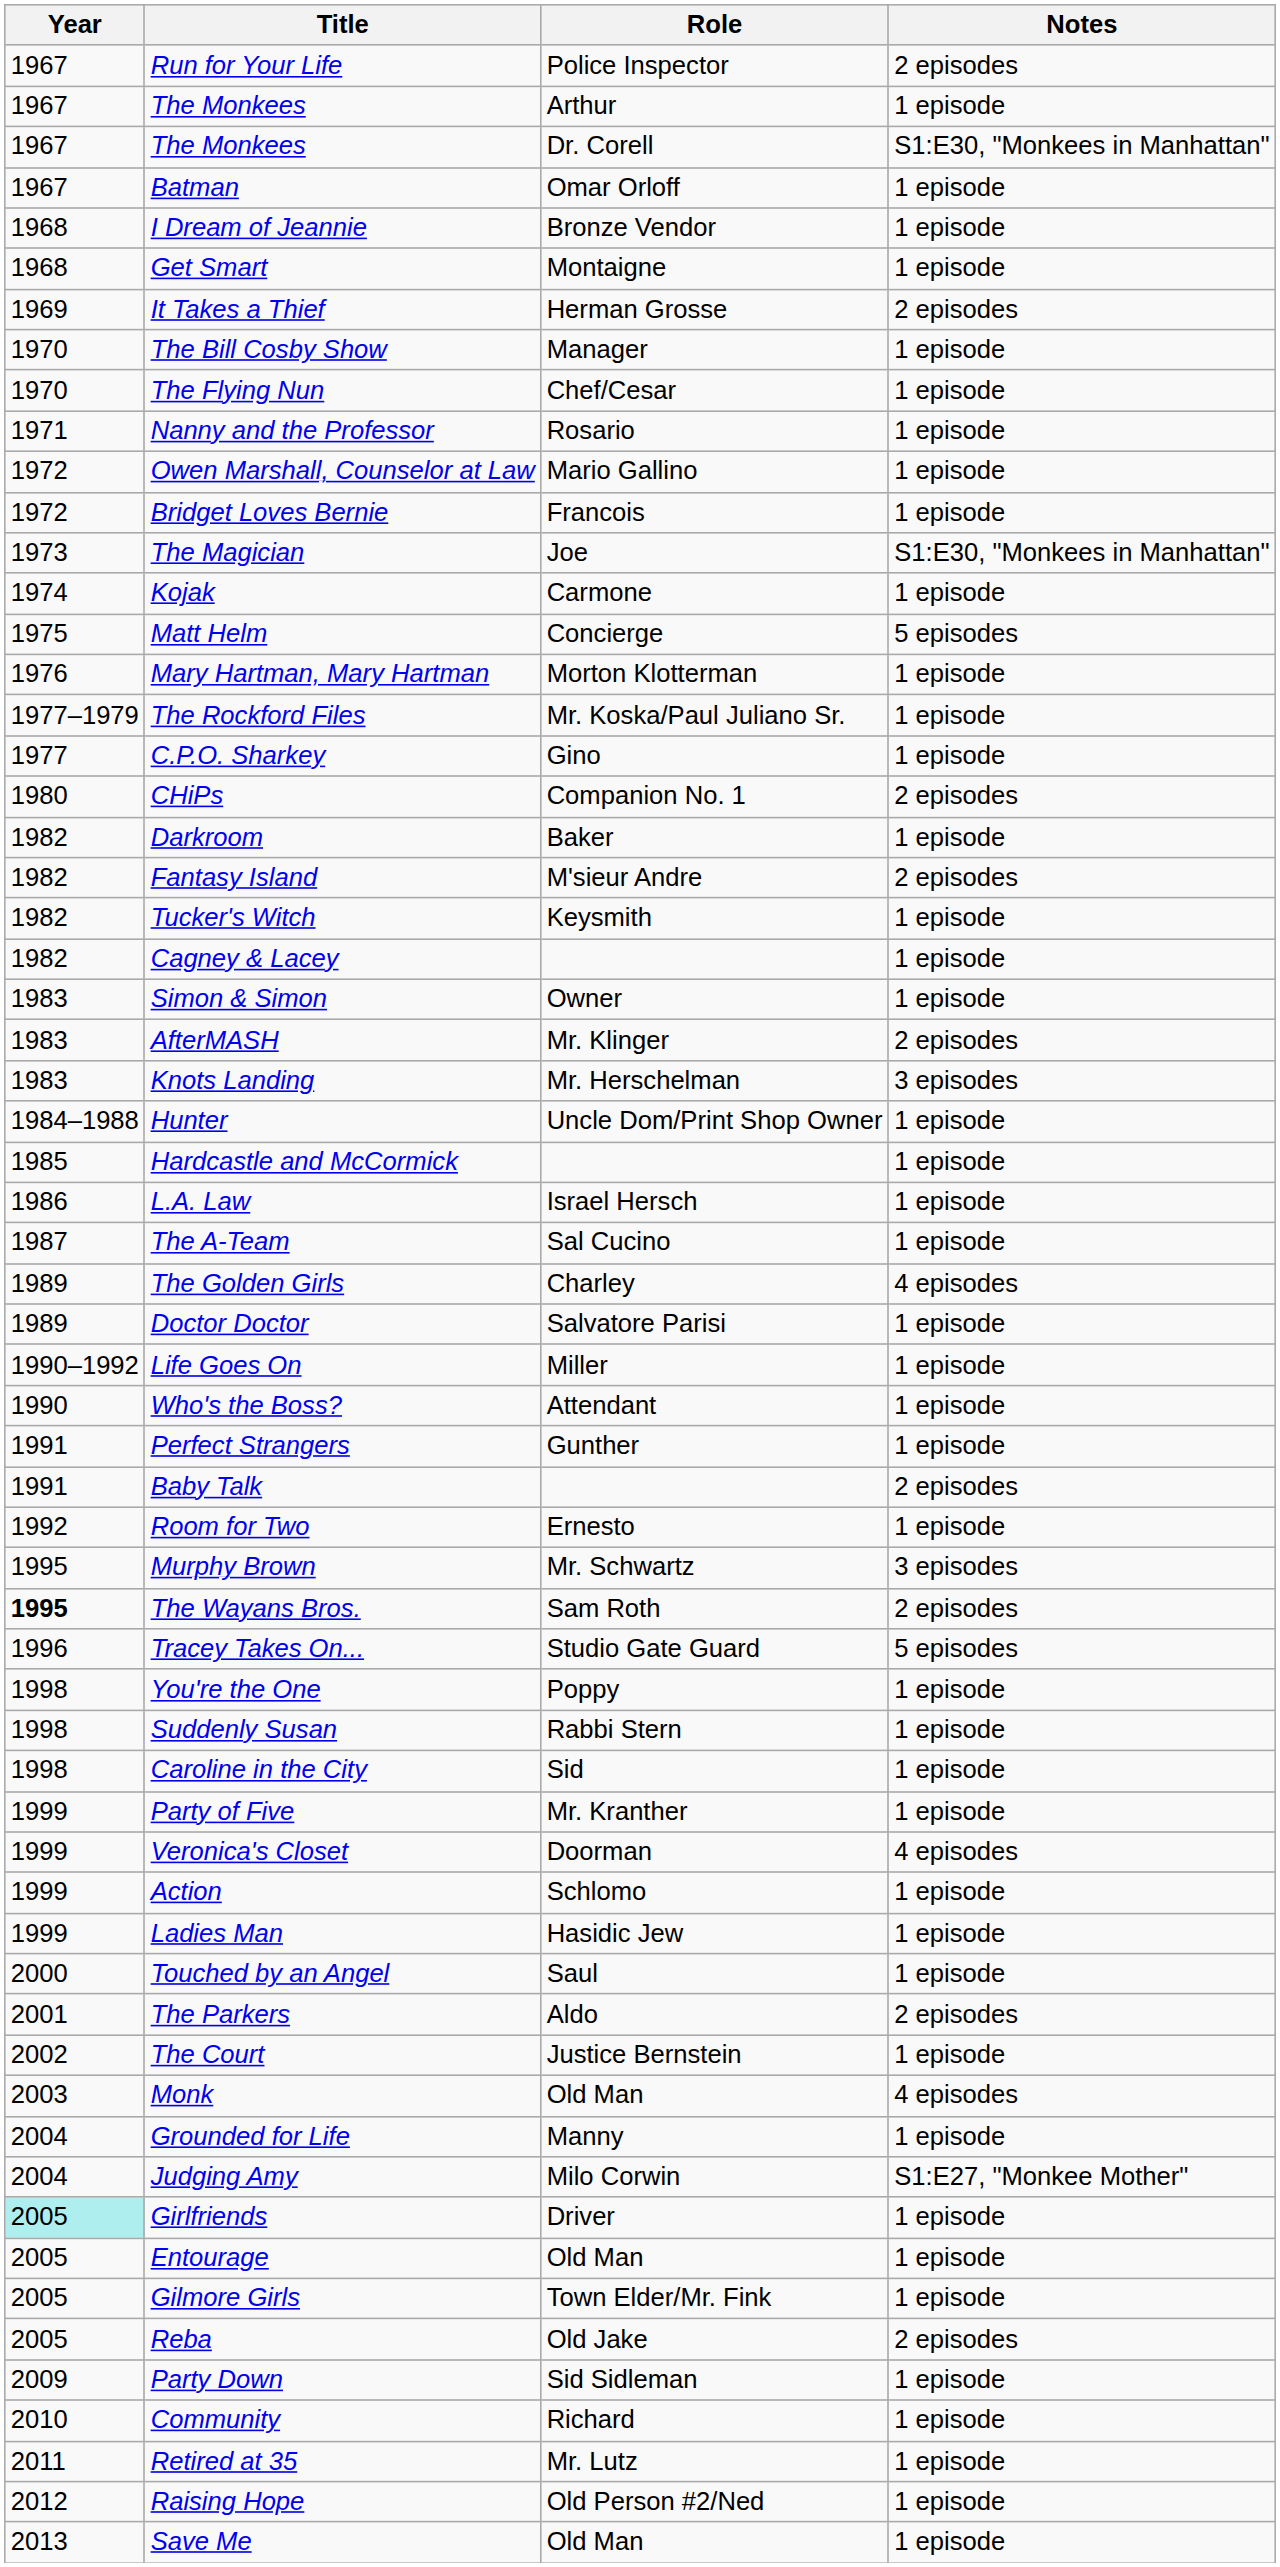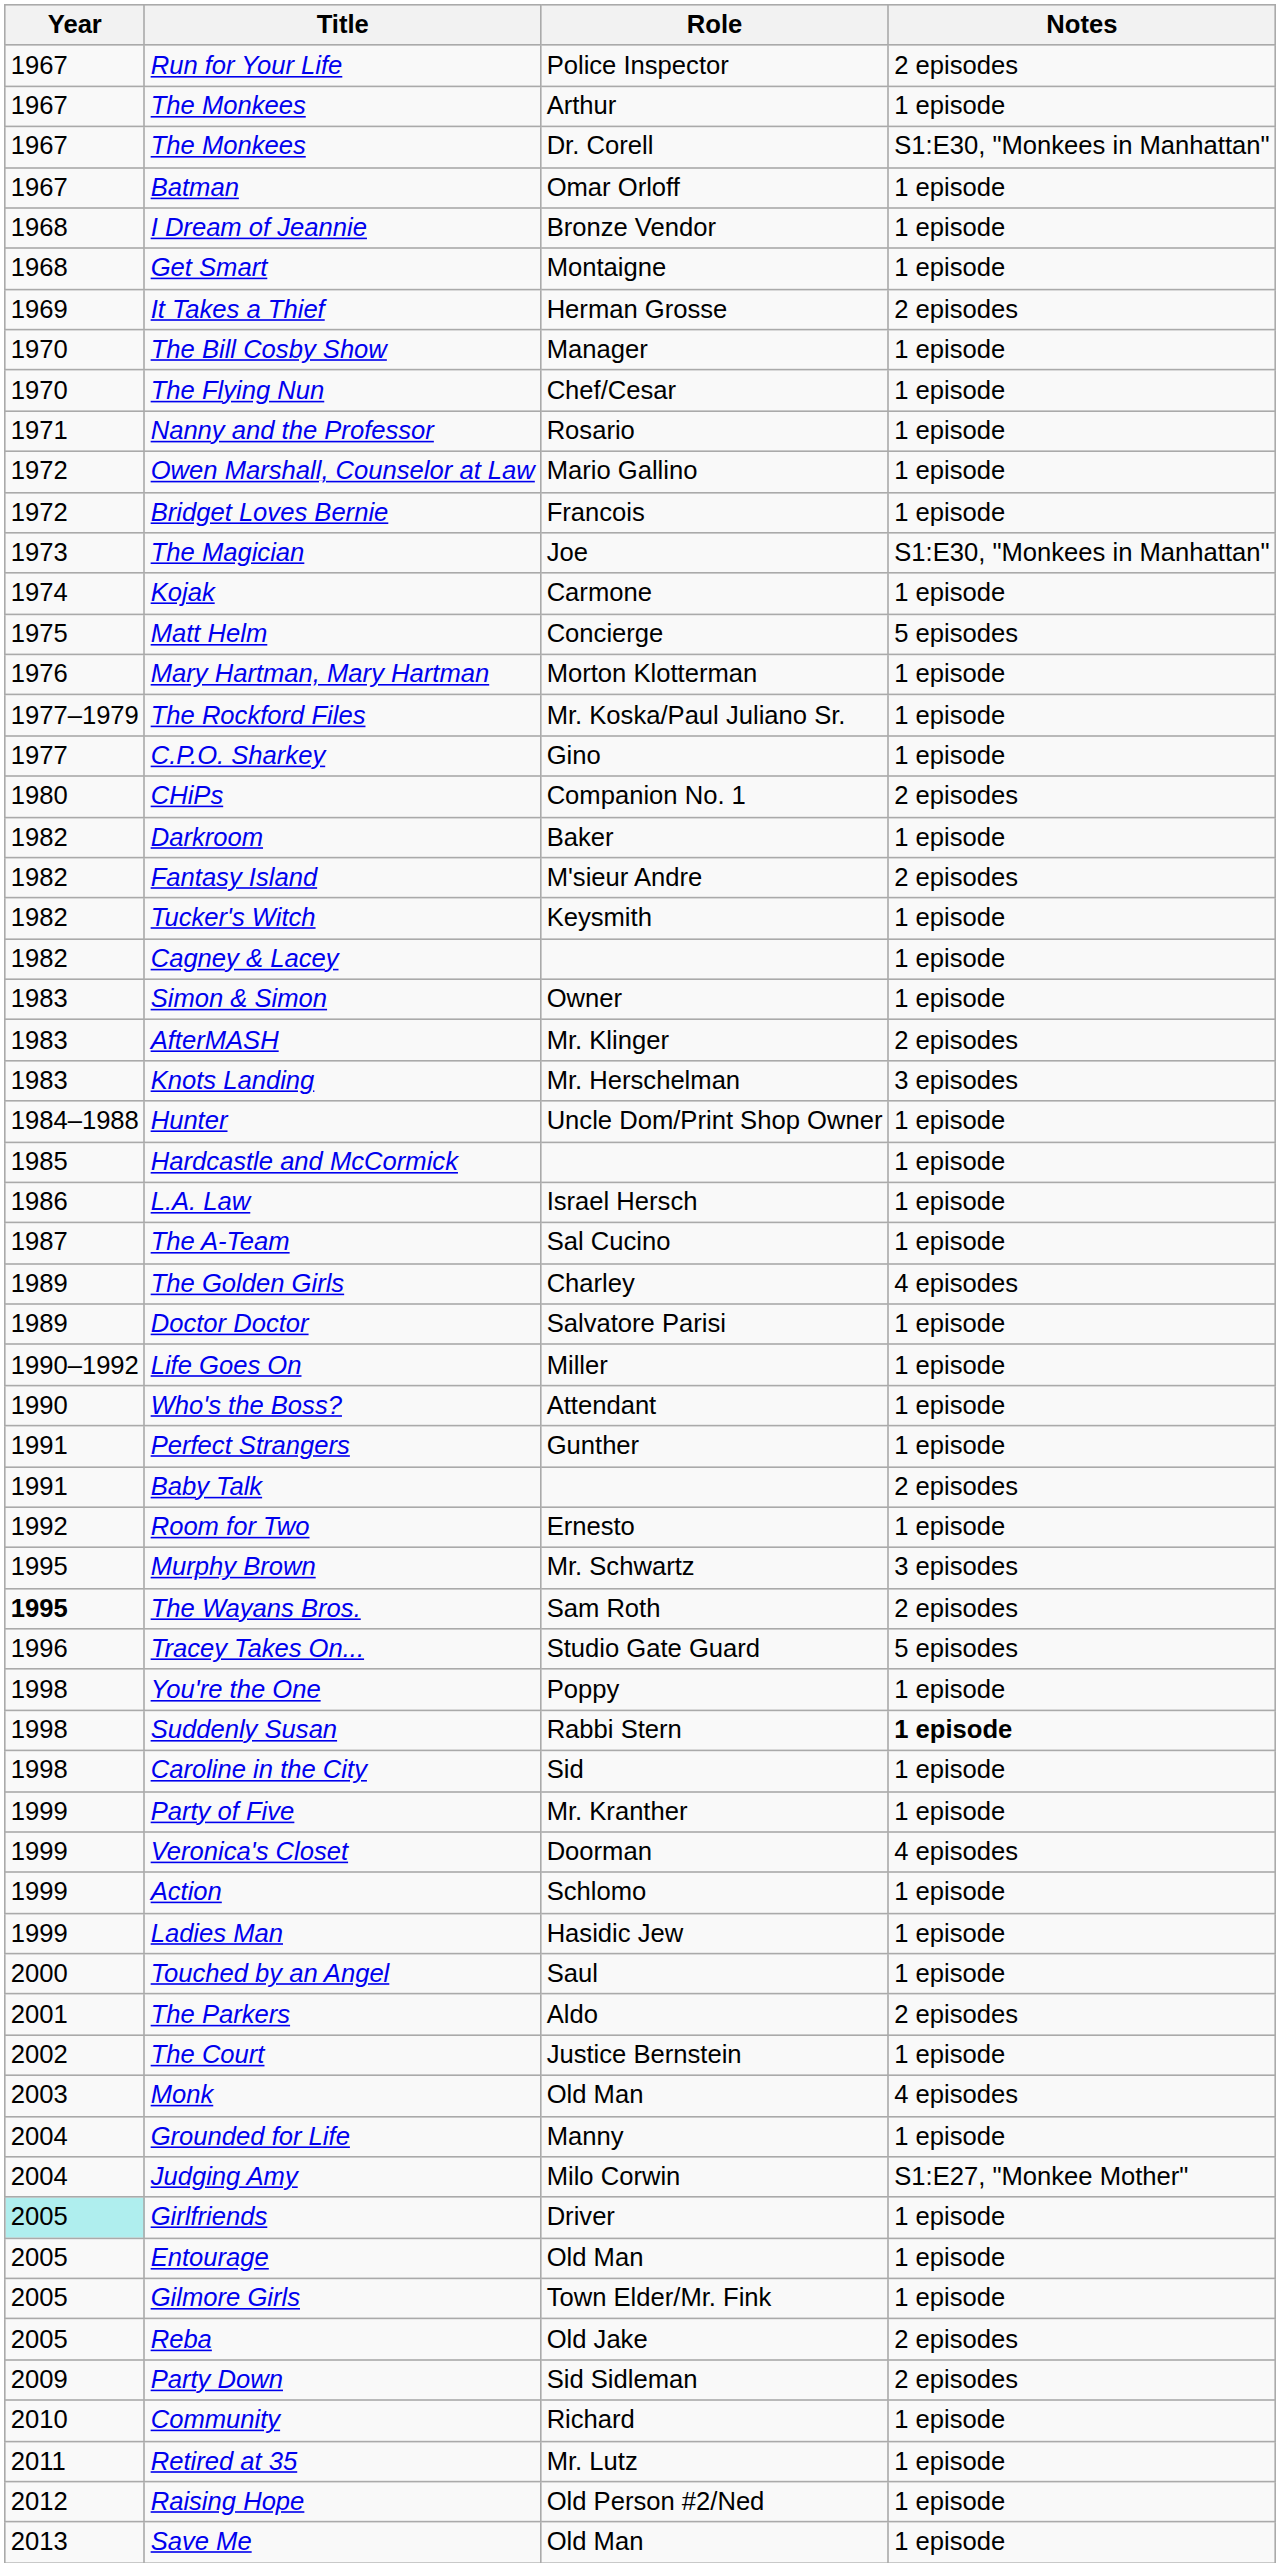 <table class="wikitable">
 <tr>
 <th>Year</th>
 <th>Title</th>
 <th>Role</th>
 <th>Notes</th>
 </tr>
 <tr>
 <td>1967</td>
 <td><em><a href='#'>Run for Your Life</a></em></td>
 <td>Police Inspector</td>
 <td>2 episodes</td>
 </tr>
 <tr>
 <td>1967</td>
 <td><em><a href='#'>The Monkees</a></em></td>
 <td>Arthur</td>
 <td>1 episode</td>
 </tr>
 <tr>
 <td>1967</td>
 <td><em><a href='#'>The Monkees</a></em></td>
 <td>Dr. Corell</td>
 <td>S1:E30, "Monkees in Manhattan"</td>
 </tr>
 <tr>
 <td>1967</td>
 <td><em><a href='#'>Batman</a></em></td>
 <td>Omar Orloff</td>
 <td>1 episode</td>
 </tr>
 <tr>
 <td>1968</td>
 <td><em><a href='#'>I Dream of Jeannie</a></em></td>
 <td>Bronze Vendor</td>
 <td>1 episode</td>
 </tr>
 <tr>
 <td>1968</td>
 <td><em><a href='#'>Get Smart</a></em></td>
 <td>Montaigne</td>
 <td>1 episode</td>
 </tr>
 <tr>
 <td>1969</td>
 <td><em><a href='#'>It Takes a Thief</a></em></td>
 <td>Herman Grosse</td>
 <td>2 episodes</td>
 </tr>
 <tr>
 <td>1970</td>
 <td><em><a href='#'>The Bill Cosby Show</a></em></td>
 <td>Manager</td>
 <td>1 episode</td>
 </tr>
 <tr>
 <td>1970</td>
 <td><em><a href='#'>The Flying Nun</a></em></td>
 <td>Chef/Cesar</td>
 <td>1 episode</td>
 </tr>
 <tr>
 <td>1971</td>
 <td><em><a href='#'>Nanny and the Professor</a></em></td>
 <td>Rosario</td>
 <td>1 episode</td>
 </tr>
 <tr>
 <td>1972</td>
 <td><em><a href='#'>Owen Marshall, Counselor at Law</a></em></td>
 <td>Mario Gallino</td>
 <td>1 episode</td>
 </tr>
 <tr>
 <td>1972</td>
 <td><em><a href='#'>Bridget Loves Bernie</a></em></td>
 <td>Francois</td>
 <td>1 episode</td>
 </tr>
 <tr>
 <td>1973</td>
 <td><em><a href='#'>The Magician</a></em></td>
 <td>Joe</td>
 <td>S1:E30, "Monkees in Manhattan"</td>
 </tr>
 <tr>
 <td>1974</td>
 <td><em><a href='#'>Kojak</a></em></td>
 <td>Carmone</td>
 <td>1 episode</td>
 </tr>
 <tr>
 <td>1975</td>
 <td><em><a href='#'>Matt Helm</a></em></td>
 <td>Concierge</td>
 <td>5 episodes</td>
 </tr>
 <tr>
 <td>1976</td>
 <td><em><a href='#'>Mary Hartman, Mary Hartman</a></em></td>
 <td>Morton Klotterman</td>
 <td>1 episode</td>
 </tr>
 <tr>
 <td>1977–1979</td>
 <td><em><a href='#'>The Rockford Files</a></em></td>
 <td>Mr. Koska/Paul Juliano Sr.</td>
 <td>1 episode</td>
 </tr>
 <tr>
 <td>1977</td>
 <td><em><a href='#'>C.P.O. Sharkey</a></em></td>
 <td>Gino</td>
 <td>1 episode</td>
 </tr>
 <tr>
 <td>1980</td>
 <td><em><a href='#'>CHiPs</a></em></td>
 <td>Companion No. 1</td>
 <td>2 episodes</td>
 </tr>
 <tr>
 <td>1982</td>
 <td><em><a href='#'>Darkroom</a></em></td>
 <td>Baker</td>
 <td>1 episode</td>
 </tr>
 <tr>
 <td>1982</td>
 <td><em><a href='#'>Fantasy Island</a></em></td>
 <td>M'sieur Andre</td>
 <td>2 episodes</td>
 </tr>
 <tr>
 <td>1982</td>
 <td><em><a href='#'>Tucker's Witch</a></em></td>
 <td>Keysmith</td>
 <td>1 episode</td>
 </tr>
 <tr>
 <td>1982</td>
 <td><em><a href='#'>Cagney & Lacey</a></em></td>
 <td></td>
 <td>1 episode</td>
 </tr>
 <tr>
 <td>1983</td>
 <td><em><a href='#'>Simon & Simon</a></em></td>
 <td>Owner</td>
 <td>1 episode</td>
 </tr>
 <tr>
 <td>1983</td>
 <td><em><a href='#'>AfterMASH</a></em></td>
 <td>Mr. Klinger</td>
 <td>2 episodes</td>
 </tr>
 <tr>
 <td>1983</td>
 <td><em><a href='#'>Knots Landing</a></em></td>
 <td>Mr. Herschelman</td>
 <td>3 episodes</td>
 </tr>
 <tr>
 <td>1984–1988</td>
 <td><em><a href='#'>Hunter</a></em></td>
 <td>Uncle Dom/Print Shop Owner</td>
 <td>1 episode</td>
 </tr>
 <tr>
 <td>1985</td>
 <td><em><a href='#'>Hardcastle and McCormick</a></em></td>
 <td></td>
 <td>1 episode</td>
 </tr>
 <tr>
 <td>1986</td>
 <td><em><a href='#'>L.A. Law</a></em></td>
 <td>Israel Hersch</td>
 <td>1 episode</td>
 </tr>
 <tr>
 <td>1987</td>
 <td><em><a href='#'>The A-Team</a></em></td>
 <td>Sal Cucino</td>
 <td>1 episode</td>
 </tr>
 <tr>
 <td>1989</td>
 <td><em><a href='#'>The Golden Girls</a></em></td>
 <td>Charley</td>
 <td>4 episodes</td>
 </tr>
 <tr>
 <td>1989</td>
 <td><em><a href='#'>Doctor Doctor</a></em></td>
 <td>Salvatore Parisi</td>
 <td>1 episode</td>
 </tr>
 <tr>
 <td>1990–1992</td>
 <td><em><a href='#'>Life Goes On</a></em></td>
 <td>Miller</td>
 <td>1 episode</td>
 </tr>
 <tr>
 <td>1990</td>
 <td><em><a href='#'>Who's the Boss?</a></em></td>
 <td>Attendant</td>
 <td>1 episode</td>
 </tr>
 <tr>
 <td>1991</td>
 <td><em><a href='#'>Perfect Strangers</a></em></td>
 <td>Gunther</td>
 <td>1 episode</td>
 </tr>
 <tr>
 <td>1991</td>
 <td><em><a href='#'>Baby Talk</a></em></td>
 <td></td>
 <td>2 episodes</td>
 </tr>
 <tr>
 <td>1992</td>
 <td><em><a href='#'>Room for Two</a></em></td>
 <td>Ernesto</td>
 <td>1 episode</td>
 </tr>
 <tr>
 <td>1995</td>
 <td><em><a href='#'>Murphy Brown</a></em></td>
 <td>Mr. Schwartz</td>
 <td>3 episodes</td>
 </tr>
 <tr>
 <td><strong>1995</strong></td>
 <td><em><a href='#'>The Wayans Bros.</a></em></td>
 <td>Sam Roth</td>
 <td>2 episodes</td>
 </tr>
 <tr>
 <td>1996</td>
 <td><em><a href='#'>Tracey Takes On...</a></em></td>
 <td>Studio Gate Guard</td>
 <td>5 episodes</td>
 </tr>
 <tr>
 <td>1998</td>
 <td><em><a href='#'>You're the One</a></em></td>
 <td>Poppy</td>
 <td>1 episode</td>
 </tr>
 <tr>
 <td>1998</td>
 <td><em><a href='#'>Suddenly Susan</a></em></td>
 <td>Rabbi Stern</td>
-<td>1 episode</td>
+<td><strong>1 episode</strong></td>
 </tr>
 <tr>
 <td>1998</td>
 <td><em><a href='#'>Caroline in the City</a></em></td>
 <td>Sid</td>
 <td>1 episode</td>
 </tr>
 <tr>
 <td>1999</td>
 <td><em><a href='#'>Party of Five</a></em></td>
 <td>Mr. Kranther</td>
 <td>1 episode</td>
 </tr>
 <tr>
 <td>1999</td>
 <td><em><a href='#'>Veronica's Closet</a></em></td>
 <td>Doorman</td>
 <td>4 episodes</td>
 </tr>
 <tr>
 <td>1999</td>
 <td><em><a href='#'>Action</a></em></td>
 <td>Schlomo</td>
 <td>1 episode</td>
 </tr>
 <tr>
 <td>1999</td>
 <td><em><a href='#'>Ladies Man</a></em></td>
 <td>Hasidic Jew</td>
 <td>1 episode</td>
 </tr>
 <tr>
 <td>2000</td>
 <td><em><a href='#'>Touched by an Angel</a></em></td>
 <td>Saul</td>
 <td>1 episode</td>
 </tr>
 <tr>
 <td>2001</td>
 <td><em><a href='#'>The Parkers</a></em></td>
 <td>Aldo</td>
 <td>2 episodes</td>
 </tr>
 <tr>
 <td>2002</td>
 <td><em><a href='#'>The Court</a></em></td>
 <td>Justice Bernstein</td>
 <td>1 episode</td>
 </tr>
 <tr>
 <td>2003</td>
 <td><em><a href='#'>Monk</a></em></td>
 <td>Old Man</td>
 <td>4 episodes</td>
 </tr>
 <tr>
 <td>2004</td>
 <td><em><a href='#'>Grounded for Life</a></em></td>
 <td>Manny</td>
 <td>1 episode</td>
 </tr>
 <tr>
 <td>2004</td>
 <td><em><a href='#'>Judging Amy</a></em></td>
 <td>Milo Corwin</td>
 <td>S1:E27, "Monkee Mother"</td>
 </tr>
 <tr>
 <td style="background: paleturquoise;">2005</td>
 <td><em><a href='#'>Girlfriends</a></em></td>
 <td>Driver</td>
 <td>1 episode</td>
 </tr>
 <tr>
 <td>2005</td>
 <td><em><a href='#'>Entourage</a></em></td>
 <td>Old Man</td>
 <td>1 episode</td>
 </tr>
 <tr>
 <td>2005</td>
 <td><em><a href='#'>Gilmore Girls</a></em></td>
 <td>Town Elder/Mr. Fink</td>
 <td>1 episode</td>
 </tr>
 <tr>
 <td>2005</td>
 <td><em><a href='#'>Reba</a></em></td>
 <td>Old Jake</td>
 <td>2 episodes</td>
 </tr>
 <tr>
 <td>2009</td>
 <td><em><a href='#'>Party Down</a></em></td>
 <td>Sid Sidleman</td>
-<td>1 episode</td>
+<td>2 episodes</td>
 </tr>
 <tr>
 <td>2010</td>
 <td><em><a href='#'>Community</a></em></td>
 <td>Richard</td>
 <td>1 episode</td>
 </tr>
 <tr>
 <td>2011</td>
 <td><em><a href='#'>Retired at 35</a></em></td>
 <td>Mr. Lutz</td>
 <td>1 episode</td>
 </tr>
 <tr>
 <td>2012</td>
 <td><em><a href='#'>Raising Hope</a></em></td>
 <td>Old Person #2/Ned</td>
 <td>1 episode</td>
 </tr>
 <tr>
 <td>2013</td>
 <td><em><a href='#'>Save Me</a></em></td>
 <td>Old Man</td>
 <td>1 episode</td>
 </tr>
 </table>
